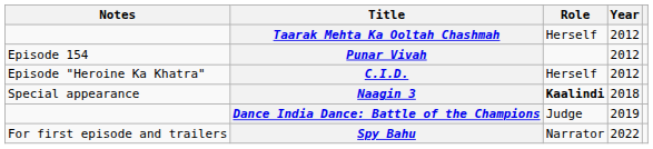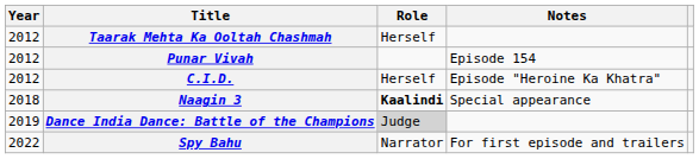 <table class="wikitable sortable plainrowheaders" style="text-align: margin;">
 <tr>
-<th scope="col" class="unsortable">Notes</th>
+<th scope="col">Year</th>
 <th scope="col">Title</th>
 <th scope="col">Role</th>
-<th scope="col">Year</th>
+<th scope="col" class="unsortable">Notes</th>
 <th scope="col" class="unsortable"></th>
 </tr>
 <tr>
-<td></td>
+<td>2012</td>
 <th scope="row"><em><a href='#'>Taarak Mehta Ka Ooltah Chashmah</a></em></th>
 <td>Herself</td>
-<td>2012</td>
+<td></td>
 <td></td>
 </tr>
 <tr>
-<td>Episode 154</td>
+<td>2012</td>
 <th scope="row"><em><a href='#'>Punar Vivah</a></em></th>
 <td></td>
-<td>2012</td>
+<td>Episode 154</td>
 <td style="text-align: center;"></td>
 </tr>
 <tr>
-<td>Episode "Heroine Ka Khatra"</td>
+<td>2012</td>
 <th scope="row"><em><a href='#'>C.I.D.</a></em></th>
 <td>Herself</td>
-<td>2012</td>
+<td>Episode "Heroine Ka Khatra"</td>
 <td style="text-align: center;"></td>
 </tr>
 <tr>
-<td>Special appearance</td>
+<td>2018</td>
 <th scope="row"><em><a href='#'>Naagin 3</a></em></th>
 <td><strong>Kaalindi</strong></td>
-<td>2018</td>
+<td>Special appearance</td>
 <td style="text-align: center;"></td>
 </tr>
 <tr>
+<td>2019</td>
+<th scope="row"><em><a href='#'>Dance India Dance: Battle of the Champions</a></em></th>
+<td style="background: lightgrey;">Judge</td>
 <td></td>
-<th scope="row"><em><a href='#'>Dance India Dance: Battle of the Champions</a></em></th>
-<td>Judge</td>
-<td>2019</td>
 <td style="text-align: center;"></td>
 </tr>
 <tr>
-<td>For first episode and trailers</td>
+<td>2022</td>
 <th scope="row"><em><a href='#'>Spy Bahu</a></em></th>
 <td>Narrator</td>
-<td>2022</td>
+<td>For first episode and trailers</td>
 <td style="text-align: center;"></td>
 </tr>
 </table>
